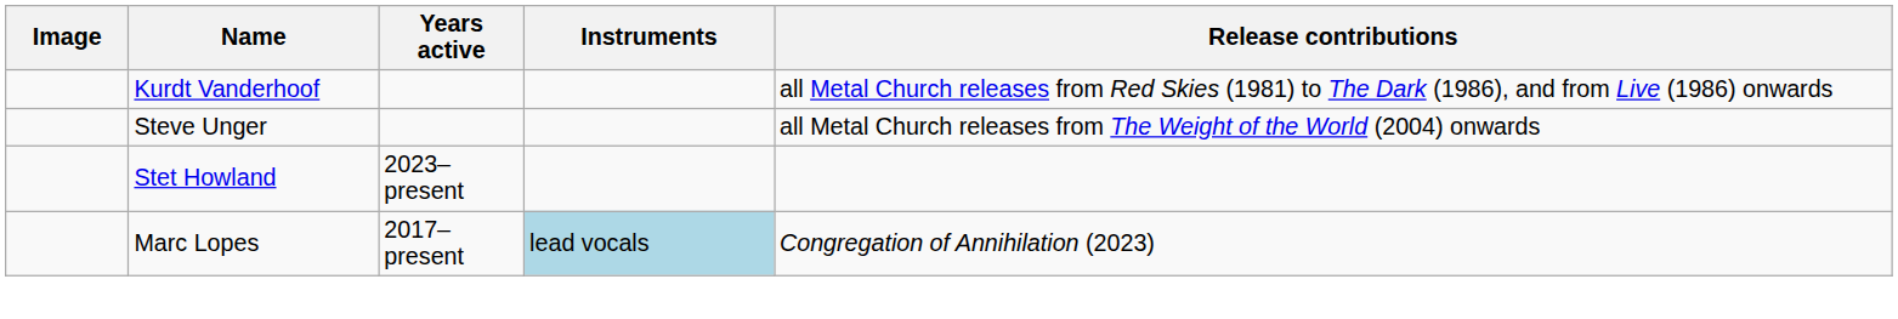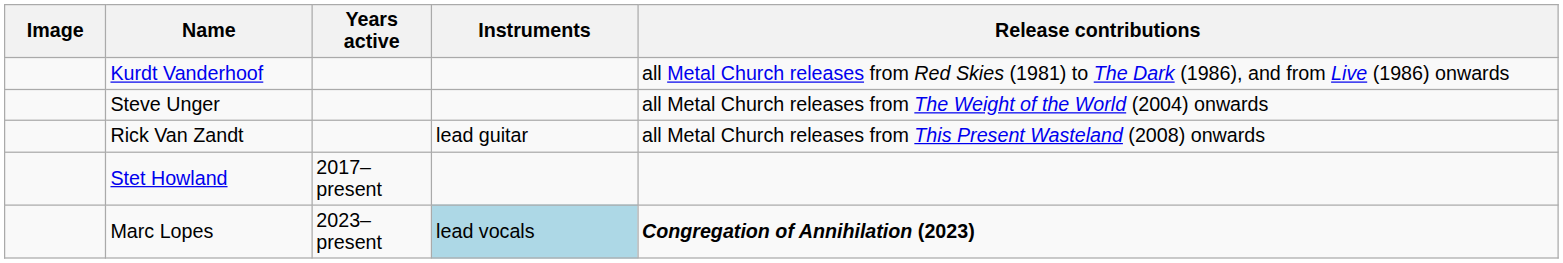 <table class="wikitable" border="1" width=100%>
 <tr>
 <th width="75">Image</th>
 <th width="160">Name</th>
 <th width="90">Years active</th>
 <th width="160">Instruments</th>
 <th>Release contributions</th>
 </tr>
 <tr>
 <td></td>
 <td><a href='#'>Kurdt Vanderhoof</a></td>
 <td></td>
 <td></td>
 <td>all <a href='#'>Metal Church releases</a> from <em>Red Skies</em> (1981) to <em><a href='#'>The Dark</a></em> (1986), and from <em><a href='#'>Live</a></em> (1986) onwards </td>
 </tr>
 <tr>
 <td></td>
 <td>Steve Unger</td>
 <td></td>
 <td></td>
 <td>all Metal Church releases from <em><a href='#'>The Weight of the World</a></em> (2004) onwards</td>
 </tr>
 <tr>
 <td></td>
+<td>Rick Van Zandt</td>
+<td></td>
+<td>lead guitar</td>
+<td>all Metal Church releases from <em><a href='#'>This Present Wasteland</a></em> (2008) onwards</td>
+</tr>
+<tr>
+<td></td>
 <td><a href='#'>Stet Howland</a></td>
-<td>2023–present</td>
+<td>2017–present</td>
 <td></td>
 <td></td>
 </tr>
 <tr>
 <td></td>
 <td>Marc Lopes</td>
-<td>2017–present</td>
+<td>2023–present</td>
 <td style="background: lightblue;">lead vocals</td>
-<td><em>Congregation of Annihilation</em> (2023)</td>
+<td><strong><em>Congregation of Annihilation</em> (2023)</strong></td>
 </tr>
 </table>
